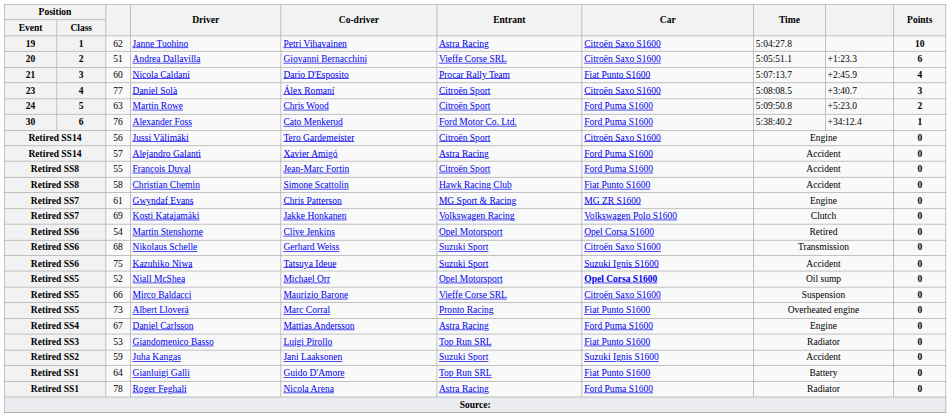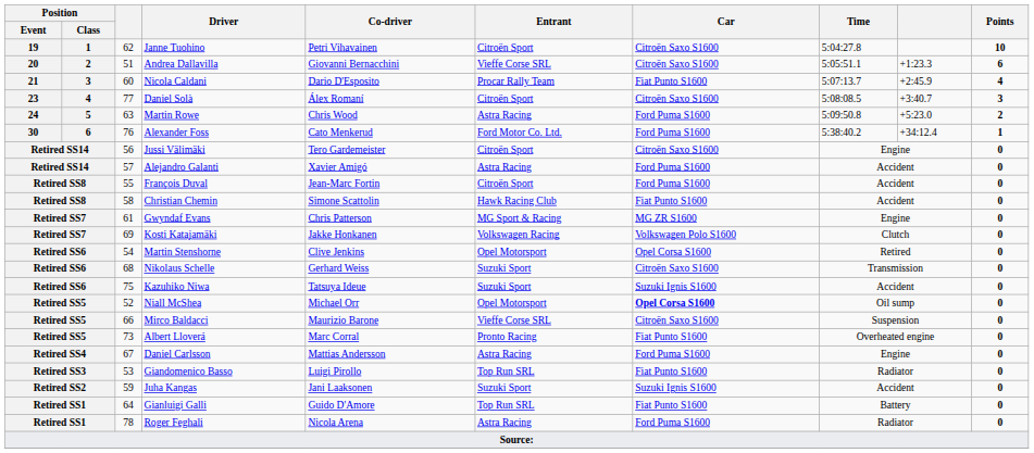 <table class="wikitable" width=85% style="font-size: 85%;">
 <tr>
 <th colspan="2">Position</th>
 <th rowspan="2"></th>
 <th rowspan="2">Driver</th>
 <th rowspan="2">Co-driver</th>
 <th rowspan="2">Entrant</th>
 <th rowspan="2">Car</th>
 <th rowspan="2">Time</th>
 <th rowspan="2"></th>
 <th rowspan="2">Points</th>
 </tr>
 <tr>
 <th>Event</th>
 <th>Class</th>
 </tr>
 <tr>
 <th>19</th>
 <th>1</th>
 <td align="center">62</td>
 <td> <a href='#'>Janne Tuohino</a></td>
 <td> <a href='#'>Petri Vihavainen</a></td>
-<td> <a href='#'>Astra Racing</a></td>
+<td> <a href='#'>Citroën Sport</a></td>
 <td><a href='#'>Citroën Saxo S1600</a></td>
 <td>5:04:27.8</td>
 <td></td>
 <td align="center"><strong>10</strong></td>
 </tr>
 <tr>
 <th>20</th>
 <th>2</th>
 <td align="center">51</td>
 <td> <a href='#'>Andrea Dallavilla</a></td>
 <td> <a href='#'>Giovanni Bernacchini</a></td>
 <td> <a href='#'>Vieffe Corse SRL</a></td>
 <td><a href='#'>Citroën Saxo S1600</a></td>
 <td>5:05:51.1</td>
 <td>+1:23.3</td>
 <td align="center"><strong>6</strong></td>
 </tr>
 <tr>
 <th>21</th>
 <th>3</th>
 <td align="center">60</td>
 <td> <a href='#'>Nicola Caldani</a></td>
 <td> <a href='#'>Dario D'Esposito</a></td>
 <td> <a href='#'>Procar Rally Team</a></td>
 <td><a href='#'>Fiat Punto S1600</a></td>
 <td>5:07:13.7</td>
 <td>+2:45.9</td>
 <td align="center"><strong>4</strong></td>
 </tr>
 <tr>
 <th>23</th>
 <th>4</th>
 <td align="center">77</td>
 <td> <a href='#'>Daniel Solà</a></td>
 <td> <a href='#'>Álex Romaní</a></td>
 <td> <a href='#'>Citroën Sport</a></td>
 <td><a href='#'>Citroën Saxo S1600</a></td>
 <td>5:08:08.5</td>
 <td>+3:40.7</td>
 <td align="center"><strong>3</strong></td>
 </tr>
 <tr>
 <th>24</th>
 <th>5</th>
 <td align="center">63</td>
 <td> <a href='#'>Martin Rowe</a></td>
 <td> <a href='#'>Chris Wood</a></td>
-<td> <a href='#'>Citroën Sport</a></td>
+<td> <a href='#'>Astra Racing</a></td>
 <td><a href='#'>Ford Puma S1600</a></td>
 <td>5:09:50.8</td>
 <td>+5:23.0</td>
 <td align="center"><strong>2</strong></td>
 </tr>
 <tr>
 <th>30</th>
 <th>6</th>
 <td align="center">76</td>
 <td> <a href='#'>Alexander Foss</a></td>
 <td> <a href='#'>Cato Menkerud</a></td>
 <td> <a href='#'>Ford Motor Co. Ltd.</a></td>
 <td><a href='#'>Ford Puma S1600</a></td>
 <td>5:38:40.2</td>
 <td>+34:12.4</td>
 <td align="center"><strong>1</strong></td>
 </tr>
 <tr>
 <th colspan="2">Retired SS14</th>
 <td align="center">56</td>
 <td> <a href='#'>Jussi Välimäki</a></td>
 <td> <a href='#'>Tero Gardemeister</a></td>
 <td> <a href='#'>Citroën Sport</a></td>
 <td><a href='#'>Citroën Saxo S1600</a></td>
 <td align="center" colspan="2">Engine</td>
 <td align="center"><strong>0</strong></td>
 </tr>
 <tr>
 <th colspan="2">Retired SS14</th>
 <td align="center">57</td>
 <td> <a href='#'>Alejandro Galanti</a></td>
 <td> <a href='#'>Xavier Amigó</a></td>
 <td> <a href='#'>Astra Racing</a></td>
 <td><a href='#'>Ford Puma S1600</a></td>
 <td align="center" colspan="2">Accident</td>
 <td align="center"><strong>0</strong></td>
 </tr>
 <tr>
 <th colspan="2">Retired SS8</th>
 <td align="center">55</td>
 <td> <a href='#'>François Duval</a></td>
 <td> <a href='#'>Jean-Marc Fortin</a></td>
 <td> <a href='#'>Citroën Sport</a></td>
 <td><a href='#'>Ford Puma S1600</a></td>
 <td align="center" colspan="2">Accident</td>
 <td align="center"><strong>0</strong></td>
 </tr>
 <tr>
 <th colspan="2">Retired SS8</th>
 <td align="center">58</td>
 <td> <a href='#'>Christian Chemin</a></td>
 <td> <a href='#'>Simone Scattolin</a></td>
 <td> <a href='#'>Hawk Racing Club</a></td>
 <td><a href='#'>Fiat Punto S1600</a></td>
 <td align="center" colspan="2">Accident</td>
 <td align="center"><strong>0</strong></td>
 </tr>
 <tr>
 <th colspan="2">Retired SS7</th>
 <td align="center">61</td>
 <td> <a href='#'>Gwyndaf Evans</a></td>
 <td> <a href='#'>Chris Patterson</a></td>
 <td> <a href='#'>MG Sport & Racing</a></td>
 <td><a href='#'>MG ZR S1600</a></td>
 <td align="center" colspan="2">Engine</td>
 <td align="center"><strong>0</strong></td>
 </tr>
 <tr>
 <th colspan="2">Retired SS7</th>
 <td align="center">69</td>
 <td> <a href='#'>Kosti Katajamäki</a></td>
 <td> <a href='#'>Jakke Honkanen</a></td>
 <td> <a href='#'>Volkswagen Racing</a></td>
 <td><a href='#'>Volkswagen Polo S1600</a></td>
 <td align="center" colspan="2">Clutch</td>
 <td align="center"><strong>0</strong></td>
 </tr>
 <tr>
 <th colspan="2">Retired SS6</th>
 <td align="center">54</td>
 <td> <a href='#'>Martin Stenshorne</a></td>
 <td> <a href='#'>Clive Jenkins</a></td>
 <td> <a href='#'>Opel Motorsport</a></td>
 <td><a href='#'>Opel Corsa S1600</a></td>
 <td align="center" colspan="2">Retired</td>
 <td align="center"><strong>0</strong></td>
 </tr>
 <tr>
 <th colspan="2">Retired SS6</th>
 <td align="center">68</td>
 <td> <a href='#'>Nikolaus Schelle</a></td>
 <td> <a href='#'>Gerhard Weiss</a></td>
 <td> <a href='#'>Suzuki Sport</a></td>
 <td><a href='#'>Citroën Saxo S1600</a></td>
 <td align="center" colspan="2">Transmission</td>
 <td align="center"><strong>0</strong></td>
 </tr>
 <tr>
 <th colspan="2">Retired SS6</th>
 <td align="center">75</td>
 <td> <a href='#'>Kazuhiko Niwa</a></td>
 <td> <a href='#'>Tatsuya Ideue</a></td>
 <td> <a href='#'>Suzuki Sport</a></td>
 <td><a href='#'>Suzuki Ignis S1600</a></td>
 <td align="center" colspan="2">Accident</td>
 <td align="center"><strong>0</strong></td>
 </tr>
 <tr>
 <th colspan="2">Retired SS5</th>
 <td align="center">52</td>
 <td> <a href='#'>Niall McShea</a></td>
 <td> <a href='#'>Michael Orr</a></td>
 <td> <a href='#'>Opel Motorsport</a></td>
 <td><strong><a href='#'>Opel Corsa S1600</a></strong></td>
 <td align="center" colspan="2">Oil sump</td>
 <td align="center"><strong>0</strong></td>
 </tr>
 <tr>
 <th colspan="2">Retired SS5</th>
 <td align="center">66</td>
 <td> <a href='#'>Mirco Baldacci</a></td>
 <td> <a href='#'>Maurizio Barone</a></td>
 <td> <a href='#'>Vieffe Corse SRL</a></td>
 <td><a href='#'>Citroën Saxo S1600</a></td>
 <td align="center" colspan="2">Suspension</td>
 <td align="center"><strong>0</strong></td>
 </tr>
 <tr>
 <th colspan="2">Retired SS5</th>
 <td align="center">73</td>
 <td> <a href='#'>Albert Lloverá</a></td>
 <td> <a href='#'>Marc Corral</a></td>
 <td> <a href='#'>Pronto Racing</a></td>
 <td><a href='#'>Fiat Punto S1600</a></td>
 <td align="center" colspan="2">Overheated engine</td>
 <td align="center"><strong>0</strong></td>
 </tr>
 <tr>
 <th colspan="2">Retired SS4</th>
 <td align="center">67</td>
 <td> <a href='#'>Daniel Carlsson</a></td>
 <td> <a href='#'>Mattias Andersson</a></td>
 <td> <a href='#'>Astra Racing</a></td>
 <td><a href='#'>Ford Puma S1600</a></td>
 <td align="center" colspan="2">Engine</td>
 <td align="center"><strong>0</strong></td>
 </tr>
 <tr>
 <th colspan="2">Retired SS3</th>
 <td align="center">53</td>
 <td> <a href='#'>Giandomenico Basso</a></td>
 <td> <a href='#'>Luigi Pirollo</a></td>
 <td> <a href='#'>Top Run SRL</a></td>
 <td><a href='#'>Fiat Punto S1600</a></td>
 <td align="center" colspan="2">Radiator</td>
 <td align="center"><strong>0</strong></td>
 </tr>
 <tr>
 <th colspan="2">Retired SS2</th>
 <td align="center">59</td>
 <td> <a href='#'>Juha Kangas</a></td>
 <td> <a href='#'>Jani Laaksonen</a></td>
 <td> <a href='#'>Suzuki Sport</a></td>
 <td><a href='#'>Suzuki Ignis S1600</a></td>
 <td align="center" colspan="2">Accident</td>
 <td align="center"><strong>0</strong></td>
 </tr>
 <tr>
 <th colspan="2">Retired SS1</th>
 <td align="center">64</td>
 <td> <a href='#'>Gianluigi Galli</a></td>
 <td> <a href='#'>Guido D'Amore</a></td>
 <td> <a href='#'>Top Run SRL</a></td>
 <td><a href='#'>Fiat Punto S1600</a></td>
 <td align="center" colspan="2">Battery</td>
 <td align="center"><strong>0</strong></td>
 </tr>
 <tr>
 <th colspan="2">Retired SS1</th>
 <td align="center">78</td>
 <td> <a href='#'>Roger Feghali</a></td>
 <td> <a href='#'>Nicola Arena</a></td>
 <td> <a href='#'>Astra Racing</a></td>
 <td><a href='#'>Ford Puma S1600</a></td>
 <td align="center" colspan="2">Radiator</td>
 <td align="center"><strong>0</strong></td>
 </tr>
 <tr>
 <td style="background-color:#EAECF0; text-align:center" colspan="10"><strong>Source:</strong></td>
 </tr>
 <tr>
 </tr>
 </table>
